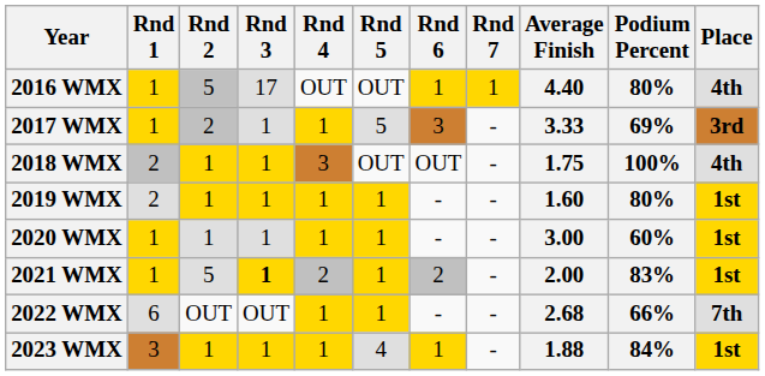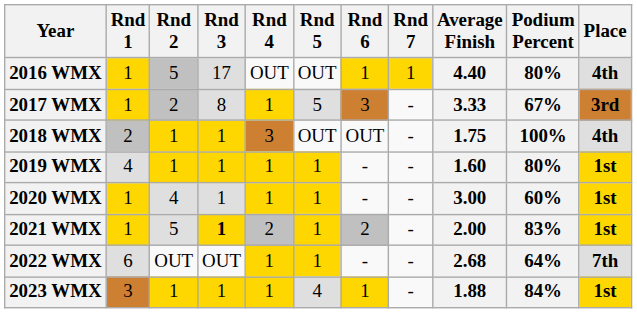 <table class="wikitable" style="font-size: 85%; text-align:center">
 <tr valign="top">
 <th valign="middle">Year</th>
 <th>Rnd<br>1</th>
 <th>Rnd<br>2</th>
 <th>Rnd<br>3</th>
 <th>Rnd<br>4</th>
 <th>Rnd<br>5</th>
 <th>Rnd<br>6</th>
 <th>Rnd<br>7</th>
 <th valign="middle">Average<br>Finish</th>
 <th valign="middle">Podium<br>Percent</th>
 <th valign="middle">Place</th>
 </tr>
 <tr>
 <th>2016 WMX</th>
 <td style="background:gold;">1</td>
 <td style="background:silver;">5</td>
 <td style="background:#dfdfdf;">17</td>
 <td>OUT</td>
 <td>OUT</td>
 <td style="background:gold;">1</td>
 <td style="background:gold;">1</td>
 <th>4.40</th>
 <th>80%</th>
 <th style="background:#dfdfdf;">4th</th>
 </tr>
 <tr>
 <th>2017 WMX</th>
 <td style="background:gold;">1</td>
 <td style="background:silver;">2</td>
-<td style="background:#dfdfdf;">1</td>
+<td style="background:#dfdfdf;">8</td>
 <td style="background:gold;">1</td>
 <td style="background:#dfdfdf;">5</td>
 <td style="background:#cd7f32;">3</td>
 <td>-</td>
 <th>3.33</th>
-<th>69%</th>
+<th>67%</th>
 <th style="background:#cd7f32;">3rd</th>
 </tr>
 <tr>
 <th>2018 WMX</th>
 <td style="background:silver;">2</td>
 <td style="background:gold;">1</td>
 <td style="background:gold;">1</td>
 <td style="background:#cd7f32;">3</td>
 <td>OUT</td>
 <td>OUT</td>
 <td>-</td>
 <th>1.75</th>
 <th>100%</th>
 <th style="background:#dfdfdf;">4th</th>
 </tr>
 <tr>
 <th>2019 WMX</th>
-<td style="background:#dfdfdf;">2</td>
+<td style="background:#dfdfdf;">4</td>
 <td style="background:gold;">1</td>
 <td style="background:gold;">1</td>
 <td style="background:gold;">1</td>
 <td style="background:gold;">1</td>
 <td>-</td>
 <td>-</td>
 <th>1.60</th>
 <th>80%</th>
 <th style="background:gold;">1st</th>
 </tr>
 <tr>
 <th>2020 WMX</th>
 <td style="background:gold;">1</td>
-<td style="background:#dfdfdf;">1</td>
+<td style="background:#dfdfdf;">4</td>
 <td style="background:#dfdfdf;">1</td>
 <td style="background:gold;">1</td>
 <td style="background:gold;">1</td>
 <td>-</td>
 <td>-</td>
 <th>3.00</th>
 <th>60%</th>
 <th style="background:gold;">1st</th>
 </tr>
 <tr>
 <th>2021 WMX</th>
 <td style="background:gold;">1</td>
 <td style="background:#dfdfdf;">5</td>
 <td style="background:gold;"><strong>1</strong></td>
 <td style="background:silver;">2</td>
 <td style="background:gold;">1</td>
 <td style="background:silver;">2</td>
 <td>-</td>
 <th>2.00</th>
 <th>83%</th>
 <th style="background:gold;">1st</th>
 </tr>
 <tr>
 <th>2022 WMX</th>
 <td style="background:#dfdfdf;">6</td>
 <td>OUT</td>
 <td>OUT</td>
 <td style="background:gold;">1</td>
 <td style="background:gold;">1</td>
 <td>-</td>
 <td>-</td>
 <th>2.68</th>
-<th>66%</th>
+<th>64%</th>
 <th style="background:#dfdfdf;">7th</th>
 </tr>
 <tr>
 <th>2023 WMX</th>
 <td style="background:#cd7f32;">3</td>
 <td style="background:gold;">1</td>
 <td style="background:gold;">1</td>
 <td style="background:gold;">1</td>
 <td style="background:#dfdfdf;">4</td>
 <td style="background:gold;">1</td>
 <td>-</td>
 <th>1.88</th>
 <th>84%</th>
 <th style="background:gold;">1st</th>
 </tr>
 </table>
